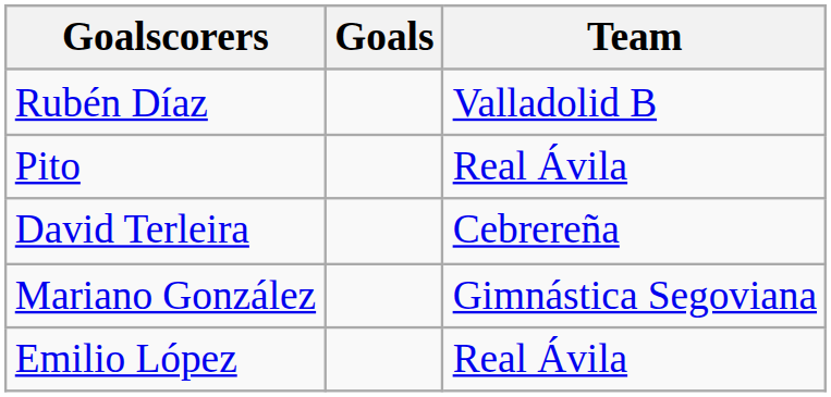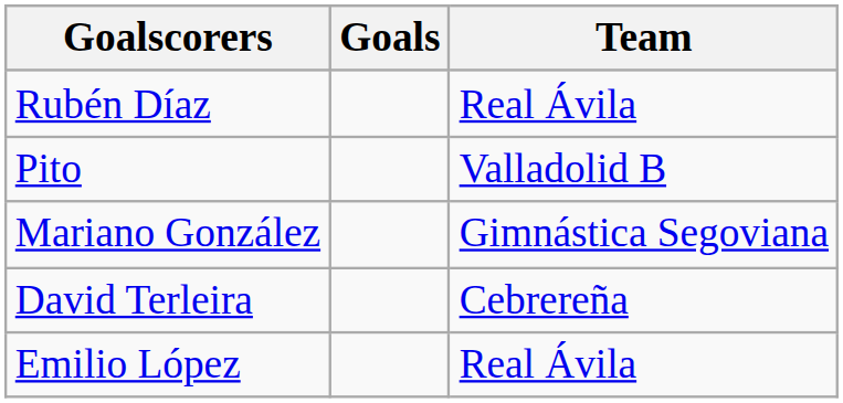 <table class="wikitable sortable" class="wikitable">
 <tr style="background:#ccc; text-align:center;">
 <th>Goalscorers</th>
 <th>Goals</th>
 <th>Team</th>
 </tr>
 <tr>
 <td> <a href='#'>Rubén Díaz</a></td>
 <td></td>
-<td><a href='#'>Valladolid B</a></td>
+<td><a href='#'>Real Ávila</a></td>
 </tr>
 <tr>
 <td> <a href='#'>Pito</a></td>
 <td></td>
-<td><a href='#'>Real Ávila</a></td>
+<td><a href='#'>Valladolid B</a></td>
+</tr>
+<tr>
+<td> <a href='#'>Mariano González</a></td>
+<td></td>
+<td><a href='#'>Gimnástica Segoviana</a></td>
 </tr>
 <tr>
 <td> <a href='#'>David Terleira</a></td>
 <td></td>
 <td><a href='#'>Cebrereña</a></td>
 </tr>
 <tr>
-<td> <a href='#'>Mariano González</a></td>
-<td></td>
-<td><a href='#'>Gimnástica Segoviana</a></td>
-</tr>
-<tr>
 <td> <a href='#'>Emilio López</a></td>
 <td></td>
 <td><a href='#'>Real Ávila</a></td>
 </tr>
 </table>
